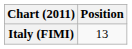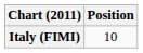 <table class="wikitable plainrowheaders" style="text-align:center;">
 <tr>
 <th>Chart (2011)</th>
 <th>Position</th>
 </tr>
 <tr>
 <th scope="row">Italy (FIMI)</th>
-<td>13</td>
+<td>10</td>
 </tr>
 </table>
